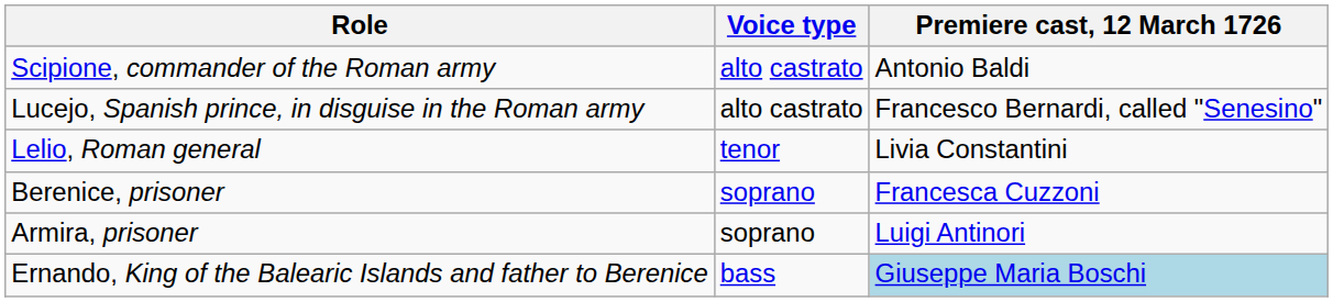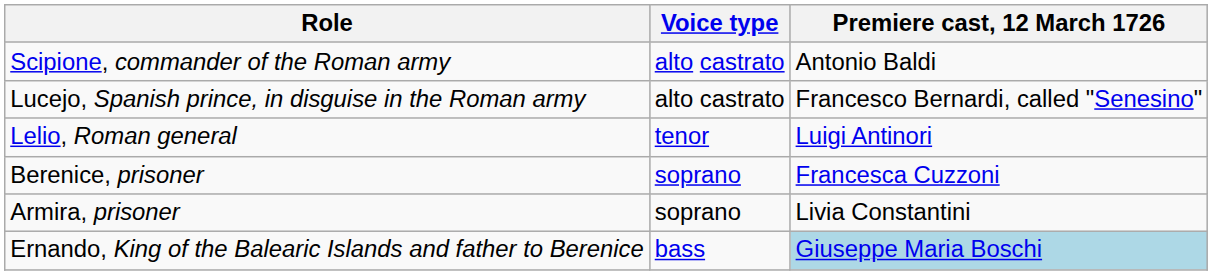 <table class="wikitable">
 <tr>
 <th>Role</th>
 <th><a href='#'>Voice type</a></th>
 <th>Premiere cast, 12 March 1726<br></th>
 </tr>
 <tr>
 <td><a href='#'>Scipione</a>, <em>commander of the Roman army</em></td>
 <td><a href='#'>alto</a> <a href='#'>castrato</a></td>
 <td>Antonio Baldi</td>
 </tr>
 <tr>
 <td>Lucejo, <em>Spanish prince, in disguise in the Roman army</em></td>
 <td>alto castrato</td>
 <td>Francesco Bernardi, called "<a href='#'>Senesino</a>"</td>
 </tr>
 <tr>
 <td><a href='#'>Lelio</a>, <em>Roman general</em></td>
 <td><a href='#'>tenor</a></td>
-<td>Livia Constantini</td>
+<td><a href='#'>Luigi Antinori</a></td>
 </tr>
 <tr>
 <td>Berenice, <em>prisoner</em></td>
 <td><a href='#'>soprano</a></td>
 <td><a href='#'>Francesca Cuzzoni</a></td>
 </tr>
 <tr>
 <td>Armira, <em>prisoner</em></td>
 <td>soprano</td>
-<td><a href='#'>Luigi Antinori</a></td>
+<td>Livia Constantini</td>
 </tr>
 <tr>
 <td>Ernando, <em>King of the Balearic Islands and father to Berenice</em></td>
 <td><a href='#'>bass</a></td>
 <td style="background: lightblue;"><a href='#'>Giuseppe Maria Boschi</a></td>
 </tr>
 </table>
